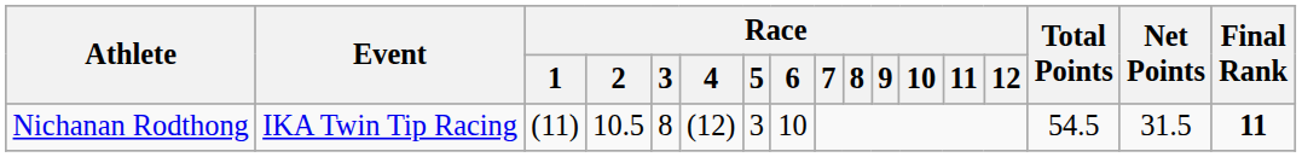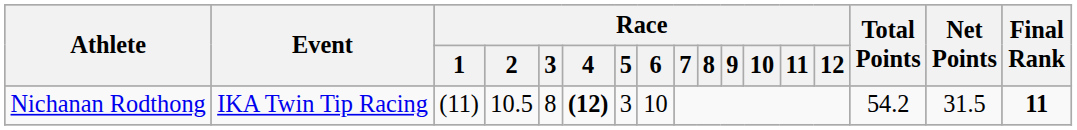 <table class=wikitable style="font-size:90%">
 <tr>
 <th rowspan="2">Athlete</th>
 <th rowspan="2">Event</th>
 <th colspan="12">Race</th>
 <th rowspan="2">Total<br>Points</th>
 <th rowspan="2">Net<br>Points</th>
 <th rowspan="2">Final<br>Rank</th>
 </tr>
 <tr>
 <th>1</th>
 <th>2</th>
 <th>3</th>
 <th>4</th>
 <th>5</th>
 <th>6</th>
 <th>7</th>
 <th>8</th>
 <th>9</th>
 <th>10</th>
 <th>11</th>
 <th>12</th>
 </tr>
 <tr>
 <td align=left><a href='#'>Nichanan Rodthong</a></td>
 <td align=center><a href='#'>IKA Twin Tip Racing</a></td>
 <td>(11)</td>
 <td>10.5</td>
 <td>8</td>
-<td>(12)</td>
+<td><strong>(12)</strong></td>
 <td>3</td>
 <td>10</td>
 <td align=center colspan=6></td>
-<td align=center>54.5</td>
+<td align=center>54.2</td>
 <td align=center>31.5</td>
 <td align=center><strong>11</strong></td>
 </tr>
 </table>
